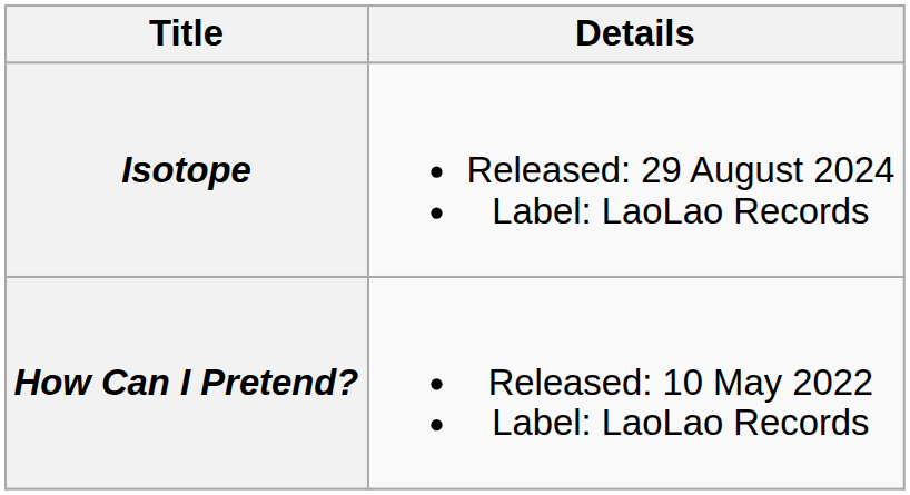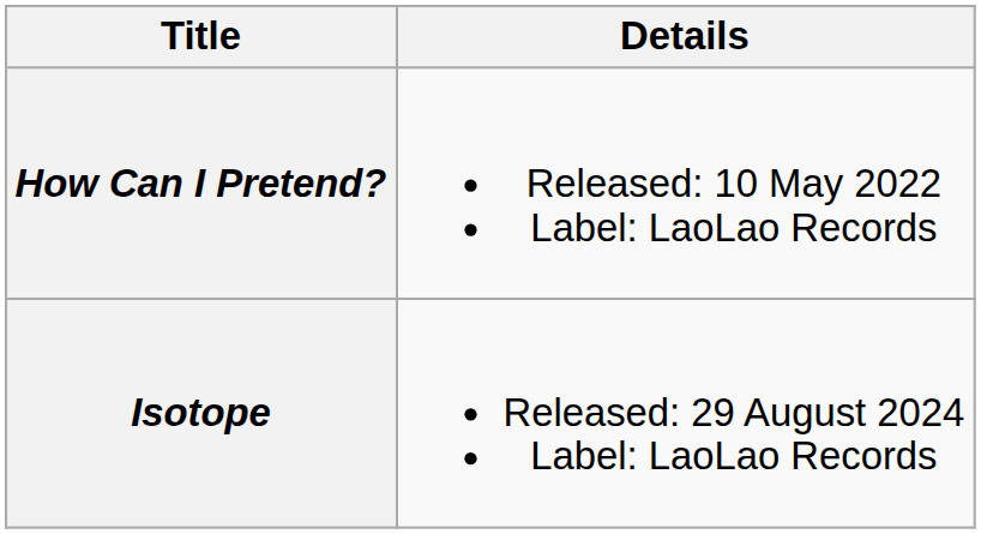 <table class="wikitable plainrowheaders" style="text-align:center">
 <tr>
 <th>Title</th>
 <th>Details</th>
 </tr>
 <tr>
+<th scope="row"><em>How Can I Pretend?</em></th>
+<td><br><ul><li>Released: 10 May 2022</li><li>Label: LaoLao Records</li></ul></td>
+</tr>
+<tr>
 <th scope="row"><em>Isotope</em></th>
 <td><br><ul><li>Released: 29 August 2024</li><li>Label: LaoLao Records</li></ul></td>
 </tr>
-<tr>
-<th scope="row"><em>How Can I Pretend?</em></th>
-<td><br><ul><li>Released: 10 May 2022</li><li>Label: LaoLao Records</li></ul></td>
-</tr>
 </table>
